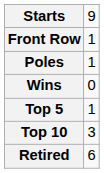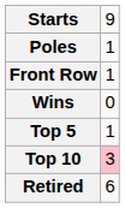 <table class="wikitable" style="text-align:center">
 <tr>
 <th>Starts</th>
 <td>9</td>
 </tr>
 <tr>
-<th>Front Row</th>
+<th>Poles</th>
 <td>1</td>
 </tr>
 <tr>
-<th>Poles</th>
+<th>Front Row</th>
 <td>1</td>
 </tr>
 <tr>
 <th>Wins</th>
 <td>0</td>
 </tr>
 <tr>
 <th>Top 5</th>
 <td>1</td>
 </tr>
 <tr>
 <th>Top 10</th>
-<td>3</td>
+<td style="background: pink;">3</td>
 </tr>
 <tr>
 <th>Retired</th>
 <td>6</td>
 </tr>
 </table>
